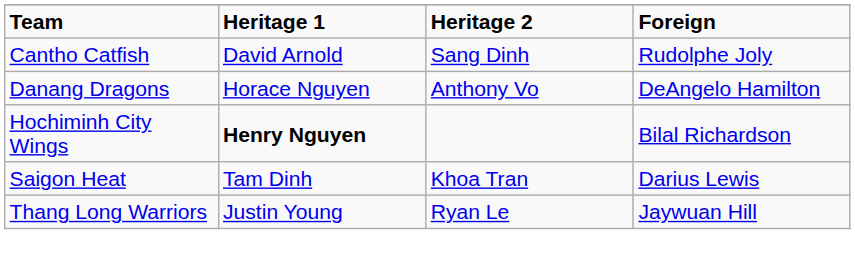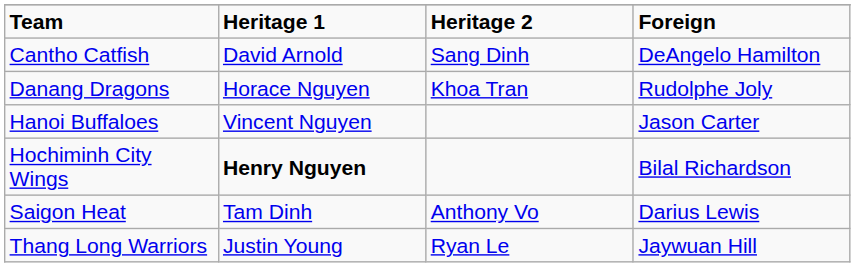 <table class="wikitable" border="1" style="font-size:95%;">
 <tr>
 </tr>
 <tr>
 <td width="190"><strong>Team</strong></td>
 <td width="190"><strong>Heritage 1</strong></td>
 <td width="190"><strong>Heritage 2</strong></td>
 <td width="190"><strong>Foreign</strong></td>
 </tr>
 <tr>
 <td><a href='#'>Cantho Catfish</a></td>
 <td> <a href='#'>David Arnold</a></td>
 <td> <a href='#'>Sang Dinh</a></td>
-<td> <a href='#'>Rudolphe Joly</a></td>
+<td> <a href='#'>DeAngelo Hamilton</a></td>
 </tr>
 <tr>
 <td><a href='#'>Danang Dragons</a></td>
 <td> <a href='#'>Horace Nguyen</a></td>
-<td> <a href='#'>Anthony Vo</a></td>
-<td> <a href='#'>DeAngelo Hamilton</a></td>
+<td> <a href='#'>Khoa Tran</a></td>
+<td> <a href='#'>Rudolphe Joly</a></td>
+</tr>
+<tr>
+<td><a href='#'>Hanoi Buffaloes</a></td>
+<td> <a href='#'>Vincent Nguyen</a></td>
+<td></td>
+<td> <a href='#'>Jason Carter</a></td>
 </tr>
 <tr>
 <td><a href='#'>Hochiminh City Wings</a></td>
 <td><strong> Henry Nguyen</strong></td>
 <td></td>
 <td> <a href='#'>Bilal Richardson</a></td>
 </tr>
 <tr>
 <td><a href='#'>Saigon Heat</a></td>
 <td> <a href='#'>Tam Dinh</a></td>
-<td> <a href='#'>Khoa Tran</a></td>
+<td> <a href='#'>Anthony Vo</a></td>
 <td> <a href='#'>Darius Lewis</a></td>
 </tr>
 <tr>
 <td><a href='#'>Thang Long Warriors</a></td>
 <td> <a href='#'>Justin Young</a></td>
 <td> <a href='#'>Ryan Le</a></td>
 <td> <a href='#'>Jaywuan Hill</a></td>
 </tr>
 </table>
